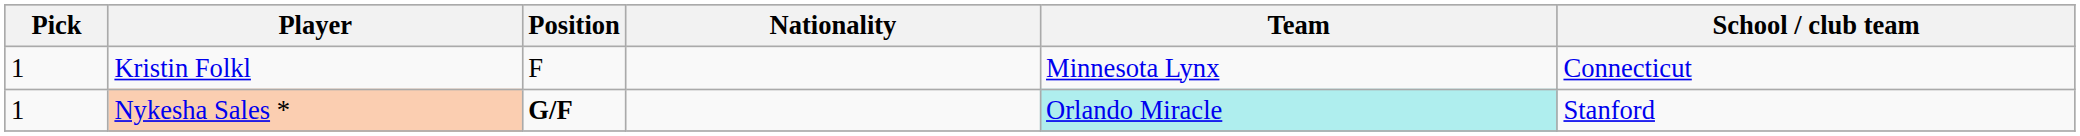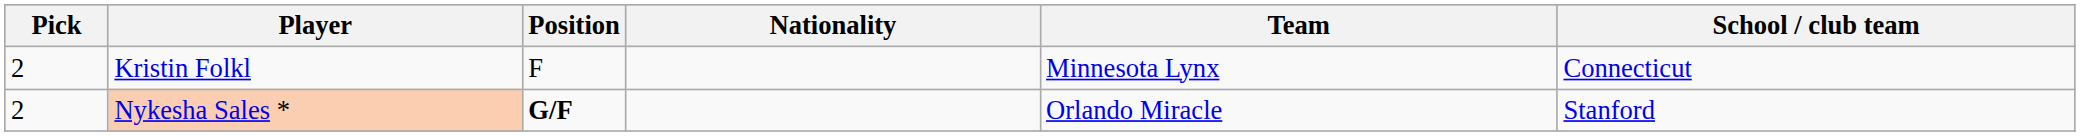 <table class="wikitable">
 <tr>
 <th style="width:5%;">Pick</th>
 <th style="width:20%;">Player</th>
 <th style="width:5%;">Position</th>
 <th style="width:20%;">Nationality</th>
 <th style="width:25%;">Team</th>
 <th style="width:25%;">School / club team</th>
 </tr>
 <tr>
-<td>1</td>
+<td>2</td>
 <td><a href='#'>Kristin Folkl</a></td>
 <td>F</td>
 <td></td>
 <td><a href='#'>Minnesota Lynx</a></td>
 <td><a href='#'>Connecticut</a></td>
 </tr>
 <tr>
-<td>1</td>
+<td>2</td>
 <td bgcolor="#FBCEB1"><a href='#'>Nykesha Sales</a> *</td>
 <td><strong>G/F</strong></td>
 <td></td>
-<td style="background: paleturquoise;"><a href='#'>Orlando Miracle</a></td>
+<td><a href='#'>Orlando Miracle</a></td>
 <td><a href='#'>Stanford</a></td>
 </tr>
 </table>
